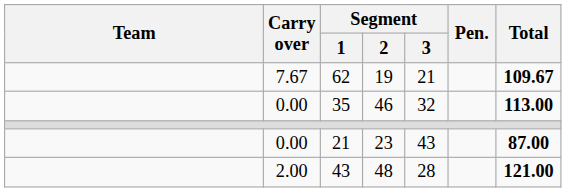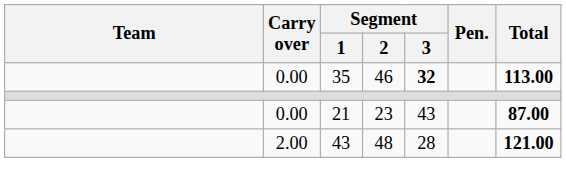 <table class=wikitable style="text-align:center">
 <tr>
 <th rowspan="2" width=220>Team</th>
 <th rowspan=2 width=40>Carry over</th>
 <th colspan=3>Segment</th>
 <th rowspan=2 width=35>Pen.</th>
 <th rowspan=2 width=50>Total</th>
 </tr>
 <tr>
 <th width=30>1</th>
 <th width=30>2</th>
 <th width=30>3</th>
 </tr>
 <tr>
-<td align=left></td>
-<td>7.67</td>
-<td>62</td>
-<td>19</td>
-<td>21</td>
-<td></td>
-<td><strong>109.67</strong></td>
-</tr>
-<tr>
 <td align=left><strong></strong></td>
 <td>0.00</td>
 <td>35</td>
 <td>46</td>
-<td>32</td>
+<td><strong>32</strong></td>
 <td></td>
 <td><strong>113.00</strong></td>
 </tr>
 <tr style="background:#DDDDDD;">
 <td colspan=7></td>
 </tr>
 <tr>
 <td align=left></td>
 <td>0.00</td>
 <td>21</td>
 <td>23</td>
 <td>43</td>
 <td></td>
 <td><strong>87.00</strong></td>
 </tr>
 <tr>
 <td align=left><strong></strong></td>
 <td>2.00</td>
 <td>43</td>
 <td>48</td>
 <td>28</td>
 <td></td>
 <td><strong>121.00</strong></td>
 </tr>
 </table>
